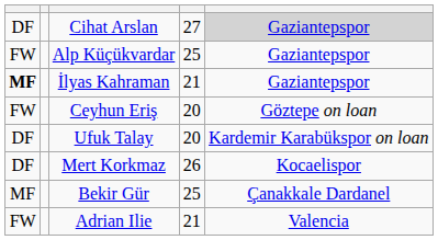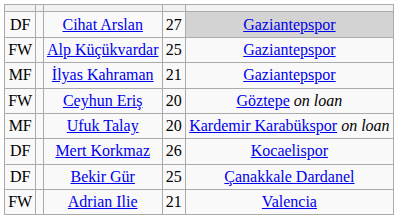 <table class="wikitable sortable" style="text-align: center">
 <tr>
 <th></th>
 <th></th>
 <th></th>
 <th></th>
 <th></th>
 </tr>
 <tr>
 <td>DF</td>
 <td></td>
 <td><a href='#'>Cihat Arslan</a></td>
 <td>27</td>
 <td style="background: lightgrey;"><a href='#'>Gaziantepspor</a></td>
 </tr>
 <tr>
 <td>FW</td>
 <td></td>
 <td><a href='#'>Alp Küçükvardar</a></td>
 <td>25</td>
 <td><a href='#'>Gaziantepspor</a></td>
 </tr>
 <tr>
-<td><strong>MF</strong></td>
+<td>MF</td>
 <td></td>
 <td><a href='#'>İlyas Kahraman</a></td>
 <td>21</td>
 <td><a href='#'>Gaziantepspor</a></td>
 </tr>
 <tr>
 <td>FW</td>
 <td></td>
 <td><a href='#'>Ceyhun Eriş</a></td>
 <td>20</td>
 <td><a href='#'>Göztepe</a> <em>on loan</em></td>
 </tr>
 <tr>
-<td>DF</td>
+<td>MF</td>
 <td></td>
 <td><a href='#'>Ufuk Talay</a></td>
 <td>20</td>
 <td><a href='#'>Kardemir Karabükspor</a> <em>on loan</em></td>
 </tr>
 <tr>
 <td>DF</td>
 <td></td>
 <td><a href='#'>Mert Korkmaz</a></td>
 <td>26</td>
 <td><a href='#'>Kocaelispor</a></td>
 </tr>
 <tr>
-<td>MF</td>
+<td>DF</td>
 <td></td>
 <td><a href='#'>Bekir Gür</a></td>
 <td>25</td>
 <td><a href='#'>Çanakkale Dardanel</a></td>
 </tr>
 <tr>
 <td>FW</td>
 <td></td>
 <td><a href='#'>Adrian Ilie</a></td>
 <td>21</td>
 <td><a href='#'>Valencia</a></td>
 </tr>
 <tr>
 </tr>
 </table>
